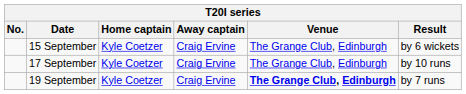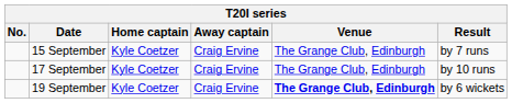 <table class="wikitable">
 <tr>
 <th colspan="9">T20I series</th>
 </tr>
 <tr>
 <th>No.</th>
 <th>Date</th>
 <th>Home captain</th>
 <th>Away captain</th>
 <th>Venue</th>
 <th>Result</th>
 </tr>
 <tr>
 <td></td>
 <td>15 September</td>
 <td><a href='#'>Kyle Coetzer</a></td>
 <td><a href='#'>Craig Ervine</a></td>
 <td><a href='#'>The Grange Club</a>, <a href='#'>Edinburgh</a></td>
-<td> by 6 wickets</td>
+<td> by 7 runs</td>
 </tr>
 <tr>
 <td></td>
 <td>17 September</td>
 <td><a href='#'>Kyle Coetzer</a></td>
 <td><a href='#'>Craig Ervine</a></td>
 <td><a href='#'>The Grange Club</a>, <a href='#'>Edinburgh</a></td>
 <td> by 10 runs</td>
 </tr>
 <tr>
 <td></td>
 <td>19 September</td>
 <td><a href='#'>Kyle Coetzer</a></td>
 <td><a href='#'>Craig Ervine</a></td>
 <td><strong><a href='#'>The Grange Club</a>, <a href='#'>Edinburgh</a></strong></td>
-<td> by 7 runs</td>
+<td> by 6 wickets</td>
 </tr>
 </table>
